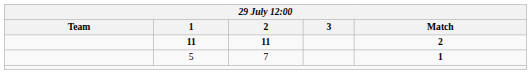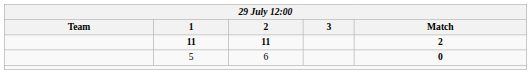 <table class=wikitable style="text-align:center; width: 55%">
 <tr>
 <th colspan=10><em>29 July 12:00</em></th>
 </tr>
 <tr>
 <th>Team</th>
 <th>1</th>
 <th>2</th>
 <th>3</th>
 <th>Match</th>
 </tr>
 <tr>
 <td align=left><strong><br></strong></td>
 <td><strong>11</strong></td>
 <td><strong>11</strong></td>
 <td></td>
 <td><strong>2</strong></td>
 </tr>
 <tr>
 <td align=left><br></td>
 <td>5</td>
-<td>7</td>
+<td>6</td>
 <td></td>
-<td><strong>1</strong></td>
+<td><strong>0</strong></td>
 </tr>
 <tr>
 <td colspan=10></td>
 </tr>
 </table>
